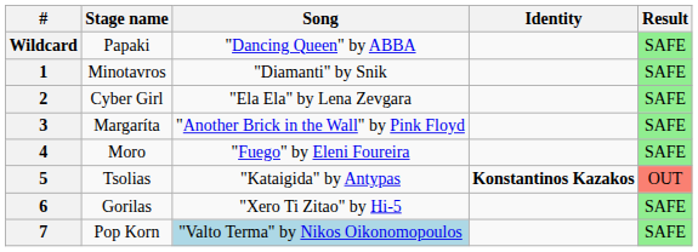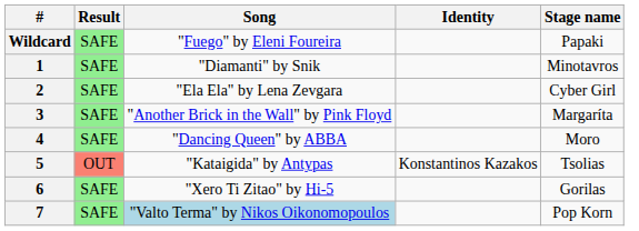 <table class="wikitable plainrowheaders" style="text-align: center;">
 <tr>
 <th>#</th>
-<th>Stage name</th>
+<th>Result</th>
 <th>Song</th>
 <th>Identity</th>
-<th>Result</th>
+<th>Stage name</th>
 </tr>
 <tr>
 <th>Wildcard</th>
+<td bgcolor=lightgreen>SAFE</td>
+<td>"<a href='#'>Fuego</a>" by <a href='#'>Eleni Foureira</a></td>
+<td></td>
 <td>Papaki</td>
-<td>"<a href='#'>Dancing Queen</a>" by <a href='#'>ABBA</a></td>
-<td></td>
-<td bgcolor=lightgreen>SAFE</td>
 </tr>
 <tr>
 <th>1</th>
-<td>Minotavros</td>
+<td bgcolor=lightgreen>SAFE</td>
 <td>"Diamanti" by Snik</td>
 <td></td>
-<td bgcolor=lightgreen>SAFE</td>
+<td>Minotavros</td>
 </tr>
 <tr>
 <th>2</th>
-<td>Cyber Girl</td>
+<td bgcolor=lightgreen>SAFE</td>
 <td>"Ela Ela" by Lena Zevgara</td>
 <td></td>
-<td bgcolor=lightgreen>SAFE</td>
+<td>Cyber Girl</td>
 </tr>
 <tr>
 <th>3</th>
-<td>Margaríta</td>
+<td bgcolor=lightgreen>SAFE</td>
 <td>"<a href='#'>Another Brick in the Wall</a>" by <a href='#'>Pink Floyd</a></td>
 <td></td>
-<td bgcolor=lightgreen>SAFE</td>
+<td>Margaríta</td>
 </tr>
 <tr>
 <th>4</th>
+<td bgcolor=lightgreen>SAFE</td>
+<td>"<a href='#'>Dancing Queen</a>" by <a href='#'>ABBA</a></td>
+<td></td>
 <td>Moro</td>
-<td>"<a href='#'>Fuego</a>" by <a href='#'>Eleni Foureira</a></td>
-<td></td>
-<td bgcolor=lightgreen>SAFE</td>
 </tr>
 <tr>
 <th>5</th>
+<td bgcolor=salmon>OUT</td>
+<td>"Kataigida" by <a href='#'>Antypas</a></td>
+<td>Konstantinos Kazakos</td>
 <td>Tsolias</td>
-<td>"Kataigida" by <a href='#'>Antypas</a></td>
-<td><strong>Konstantinos Kazakos</strong></td>
-<td bgcolor=salmon>OUT</td>
 </tr>
 <tr>
 <th>6</th>
-<td>Gorilas</td>
+<td bgcolor=lightgreen>SAFE</td>
 <td>"Xero Ti Zitao" by <a href='#'>Hi-5</a></td>
 <td></td>
-<td bgcolor=lightgreen>SAFE</td>
+<td>Gorilas</td>
 </tr>
 <tr>
 <th>7</th>
-<td>Pop Korn</td>
+<td bgcolor=lightgreen>SAFE</td>
 <td style="background: lightblue;">"Valto Terma" by <a href='#'>Nikos Oikonomopoulos</a></td>
 <td></td>
-<td bgcolor=lightgreen>SAFE</td>
+<td>Pop Korn</td>
 </tr>
 </table>
